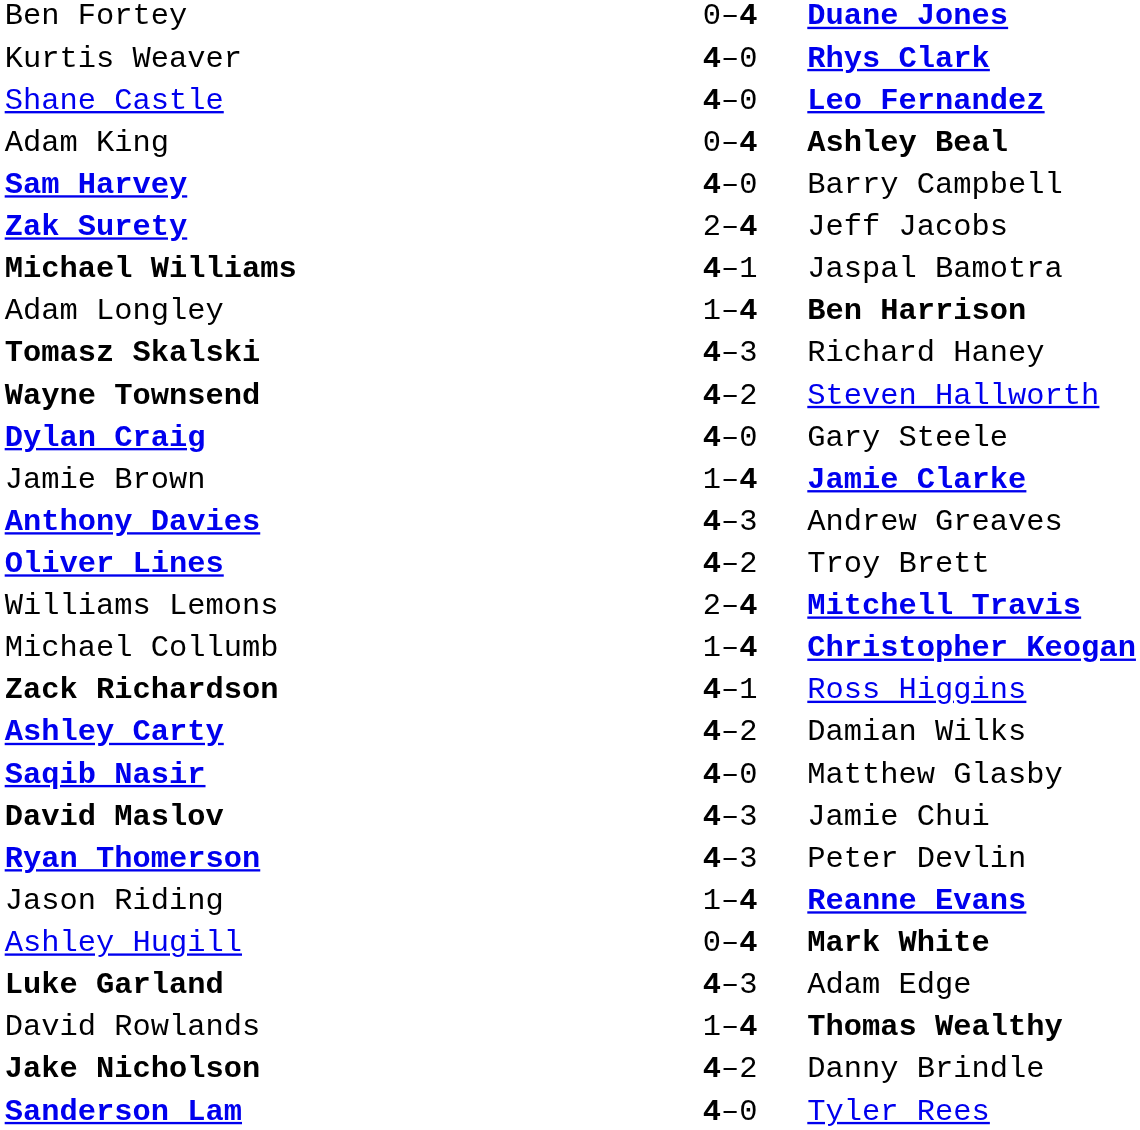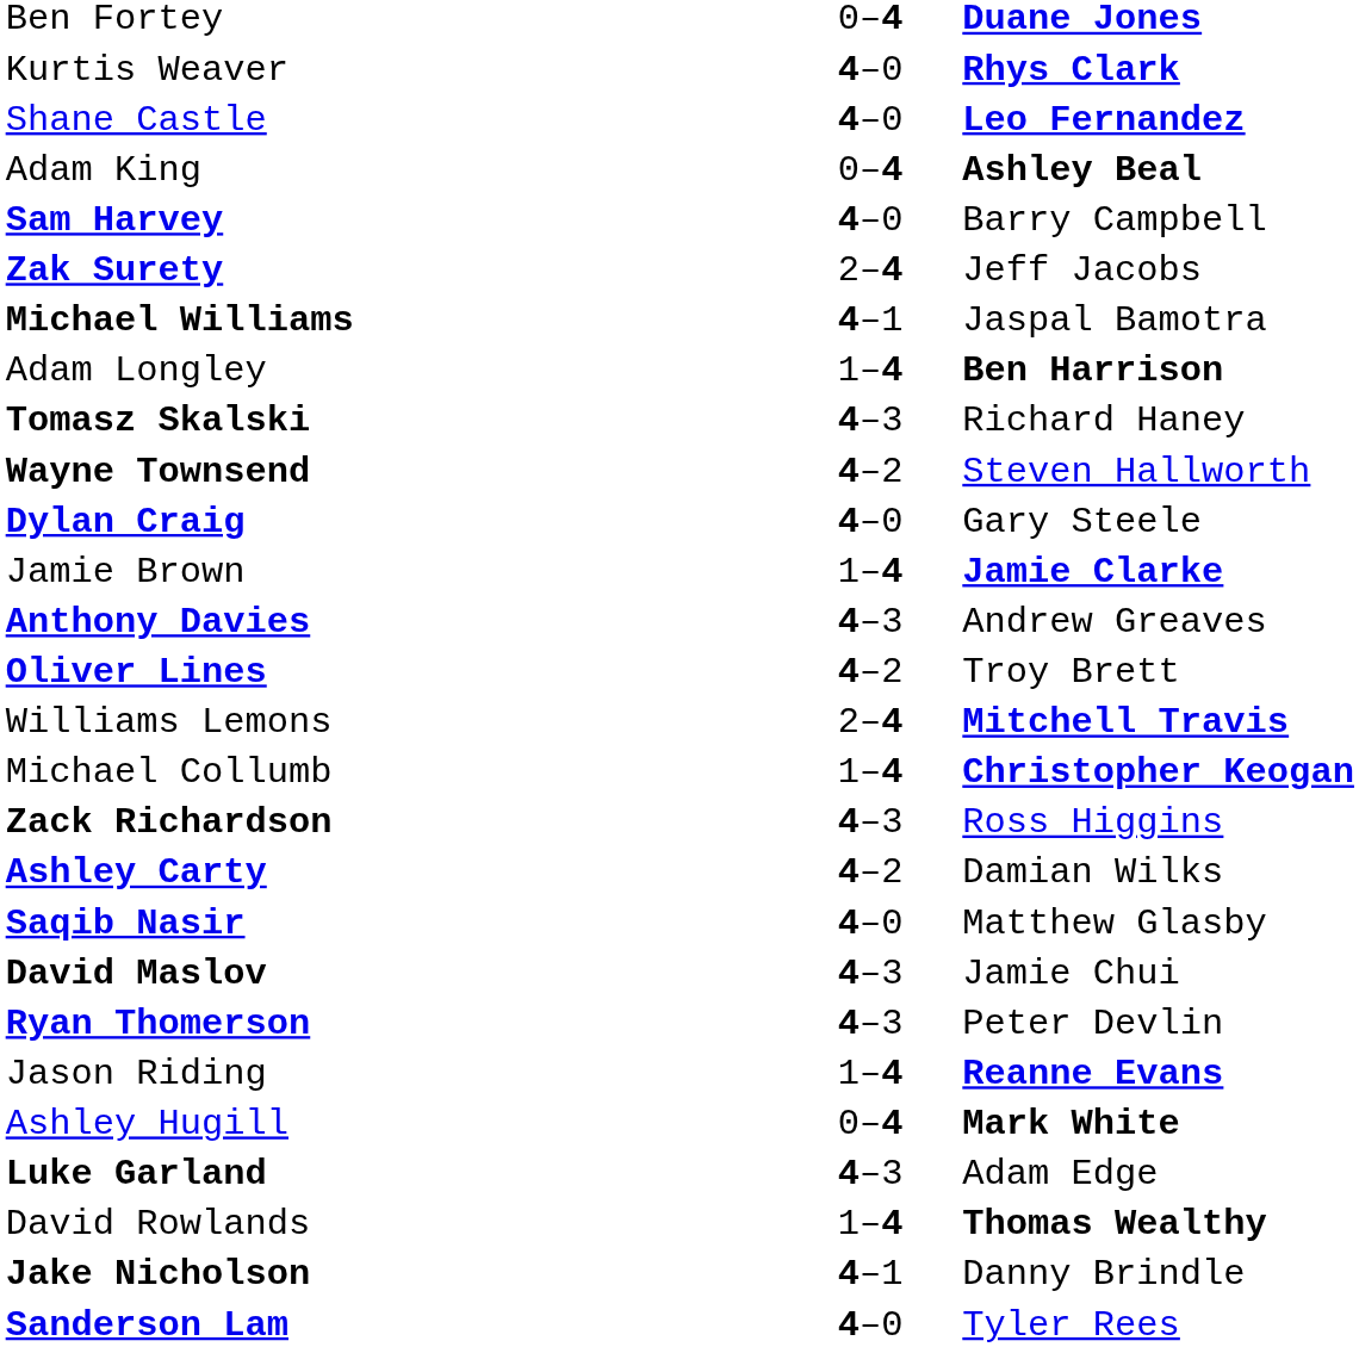 <table width="100%" cellspacing="1">
 <tr>
 <th width=45%></th>
 <th width=10%></th>
 <th width=45%></th>
 </tr>
 <tr>
 <td> Ben Fortey</td>
 <td align="center">0–<strong>4</strong></td>
 <td> <strong><a href='#'>Duane Jones</a></strong></td>
 </tr>
 <tr>
 <td> Kurtis Weaver</td>
 <td align="center"><strong>4</strong>–0</td>
 <td> <strong><a href='#'>Rhys Clark</a></strong></td>
 </tr>
 <tr>
 <td> <a href='#'>Shane Castle</a></td>
 <td align="center"><strong>4</strong>–0</td>
 <td> <strong><a href='#'>Leo Fernandez</a></strong></td>
 </tr>
 <tr>
 <td> Adam King</td>
 <td align="center">0–<strong>4</strong></td>
 <td> <strong>Ashley Beal</strong></td>
 </tr>
 <tr>
 <td> <strong><a href='#'>Sam Harvey</a></strong></td>
 <td align="center"><strong>4</strong>–0</td>
 <td> Barry Campbell</td>
 </tr>
 <tr>
 <td> <strong><a href='#'>Zak Surety</a></strong></td>
 <td align="center">2–<strong>4</strong></td>
 <td> Jeff Jacobs</td>
 </tr>
 <tr>
 <td> <strong>Michael Williams</strong></td>
 <td align="center"><strong>4</strong>–1</td>
 <td> Jaspal Bamotra</td>
 </tr>
 <tr>
 <td> Adam Longley</td>
 <td align="center">1–<strong>4</strong></td>
 <td> <strong>Ben Harrison</strong></td>
 </tr>
 <tr>
 <td> <strong>Tomasz Skalski</strong></td>
 <td align="center"><strong>4</strong>–3</td>
 <td> Richard Haney</td>
 </tr>
 <tr>
 <td> <strong>Wayne Townsend</strong></td>
 <td align="center"><strong>4</strong>–2</td>
 <td> <a href='#'>Steven Hallworth</a></td>
 </tr>
 <tr>
 <td> <strong><a href='#'>Dylan Craig</a></strong></td>
 <td align="center"><strong>4</strong>–0</td>
 <td> Gary Steele</td>
 </tr>
 <tr>
 <td> Jamie Brown</td>
 <td align="center">1–<strong>4</strong></td>
 <td> <strong><a href='#'>Jamie Clarke</a></strong></td>
 </tr>
 <tr>
 <td> <strong><a href='#'>Anthony Davies</a></strong></td>
 <td align="center"><strong>4</strong>–3</td>
 <td> Andrew Greaves</td>
 </tr>
 <tr>
 <td> <strong><a href='#'>Oliver Lines</a></strong></td>
 <td align="center"><strong>4</strong>–2</td>
 <td> Troy Brett</td>
 </tr>
 <tr>
 <td> Williams Lemons</td>
 <td align="center">2–<strong>4</strong></td>
 <td> <strong><a href='#'>Mitchell Travis</a></strong></td>
 </tr>
 <tr>
 <td> Michael Collumb</td>
 <td align="center">1–<strong>4</strong></td>
 <td> <strong><a href='#'>Christopher Keogan</a></strong></td>
 </tr>
 <tr>
 <td> <strong>Zack Richardson</strong></td>
-<td align="center"><strong>4</strong>–1</td>
+<td align="center"><strong>4</strong>–3</td>
 <td> <a href='#'>Ross Higgins</a></td>
 </tr>
 <tr>
 <td> <strong><a href='#'>Ashley Carty</a></strong></td>
 <td align="center"><strong>4</strong>–2</td>
 <td> Damian Wilks</td>
 </tr>
 <tr>
 <td> <strong><a href='#'>Saqib Nasir</a></strong></td>
 <td align="center"><strong>4</strong>–0</td>
 <td> Matthew Glasby</td>
 </tr>
 <tr>
 <td> <strong>David Maslov</strong></td>
 <td align="center"><strong>4</strong>–3</td>
 <td> Jamie Chui</td>
 </tr>
 <tr>
 <td> <strong><a href='#'>Ryan Thomerson</a></strong></td>
 <td align="center"><strong>4</strong>–3</td>
 <td> Peter Devlin</td>
 </tr>
 <tr>
 <td> Jason Riding</td>
 <td align="center">1–<strong>4</strong></td>
 <td> <strong><a href='#'>Reanne Evans</a></strong></td>
 </tr>
 <tr>
 <td> <a href='#'>Ashley Hugill</a></td>
 <td align="center">0–<strong>4</strong></td>
 <td> <strong>Mark White</strong></td>
 </tr>
 <tr>
 <td> <strong>Luke Garland</strong></td>
 <td align="center"><strong>4</strong>–3</td>
 <td> Adam Edge</td>
 </tr>
 <tr>
 <td> David Rowlands</td>
 <td align="center">1–<strong>4</strong></td>
 <td> <strong>Thomas Wealthy</strong></td>
 </tr>
 <tr>
 <td> <strong>Jake Nicholson</strong></td>
-<td align="center"><strong>4</strong>–2</td>
+<td align="center"><strong>4</strong>–1</td>
 <td> Danny Brindle</td>
 </tr>
 <tr>
 <td> <strong><a href='#'>Sanderson Lam</a></strong></td>
 <td align="center"><strong>4</strong>–0</td>
 <td> <a href='#'>Tyler Rees</a></td>
 </tr>
 </table>
